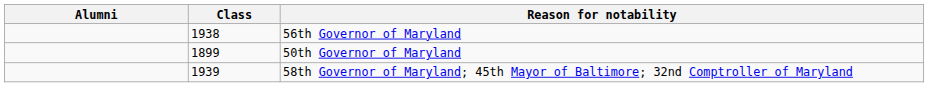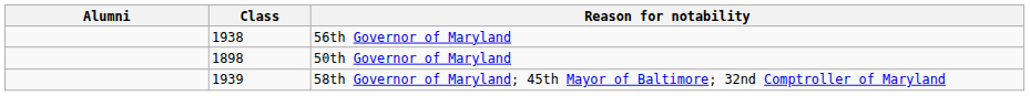 <table class="sortable wikitable" style="width:80%">
 <tr>
 <th style="width:20%;">Alumni</th>
 <th style="width:10%;">Class</th>
 <th style="width:70%;">Reason for notability</th>
 </tr>
 <tr>
 <td></td>
 <td>1938</td>
 <td>56th <a href='#'>Governor of Maryland</a></td>
 </tr>
 <tr>
 <td></td>
-<td>1899</td>
+<td>1898</td>
 <td>50th <a href='#'>Governor of Maryland</a></td>
 </tr>
 <tr>
 <td></td>
 <td>1939</td>
 <td>58th <a href='#'>Governor of Maryland</a>; 45th <a href='#'>Mayor of Baltimore</a>; 32nd <a href='#'>Comptroller of Maryland</a></td>
 </tr>
 </table>
